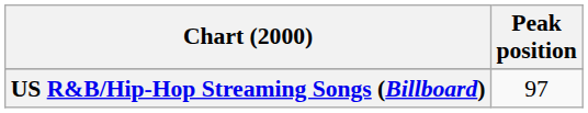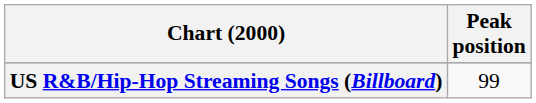 <table class="wikitable sortable plainrowheaders" style="text-align:center">
 <tr>
 <th scope="col">Chart (2000)</th>
 <th scope="col">Peak<br>position</th>
 </tr>
 <tr>
 </tr>
 <tr>
 </tr>
 <tr>
 <th scope="row">US <a href='#'>R&B/Hip-Hop Streaming Songs</a> (<em><a href='#'>Billboard</a></em>)</th>
-<td>97</td>
+<td>99</td>
 </tr>
 </table>
